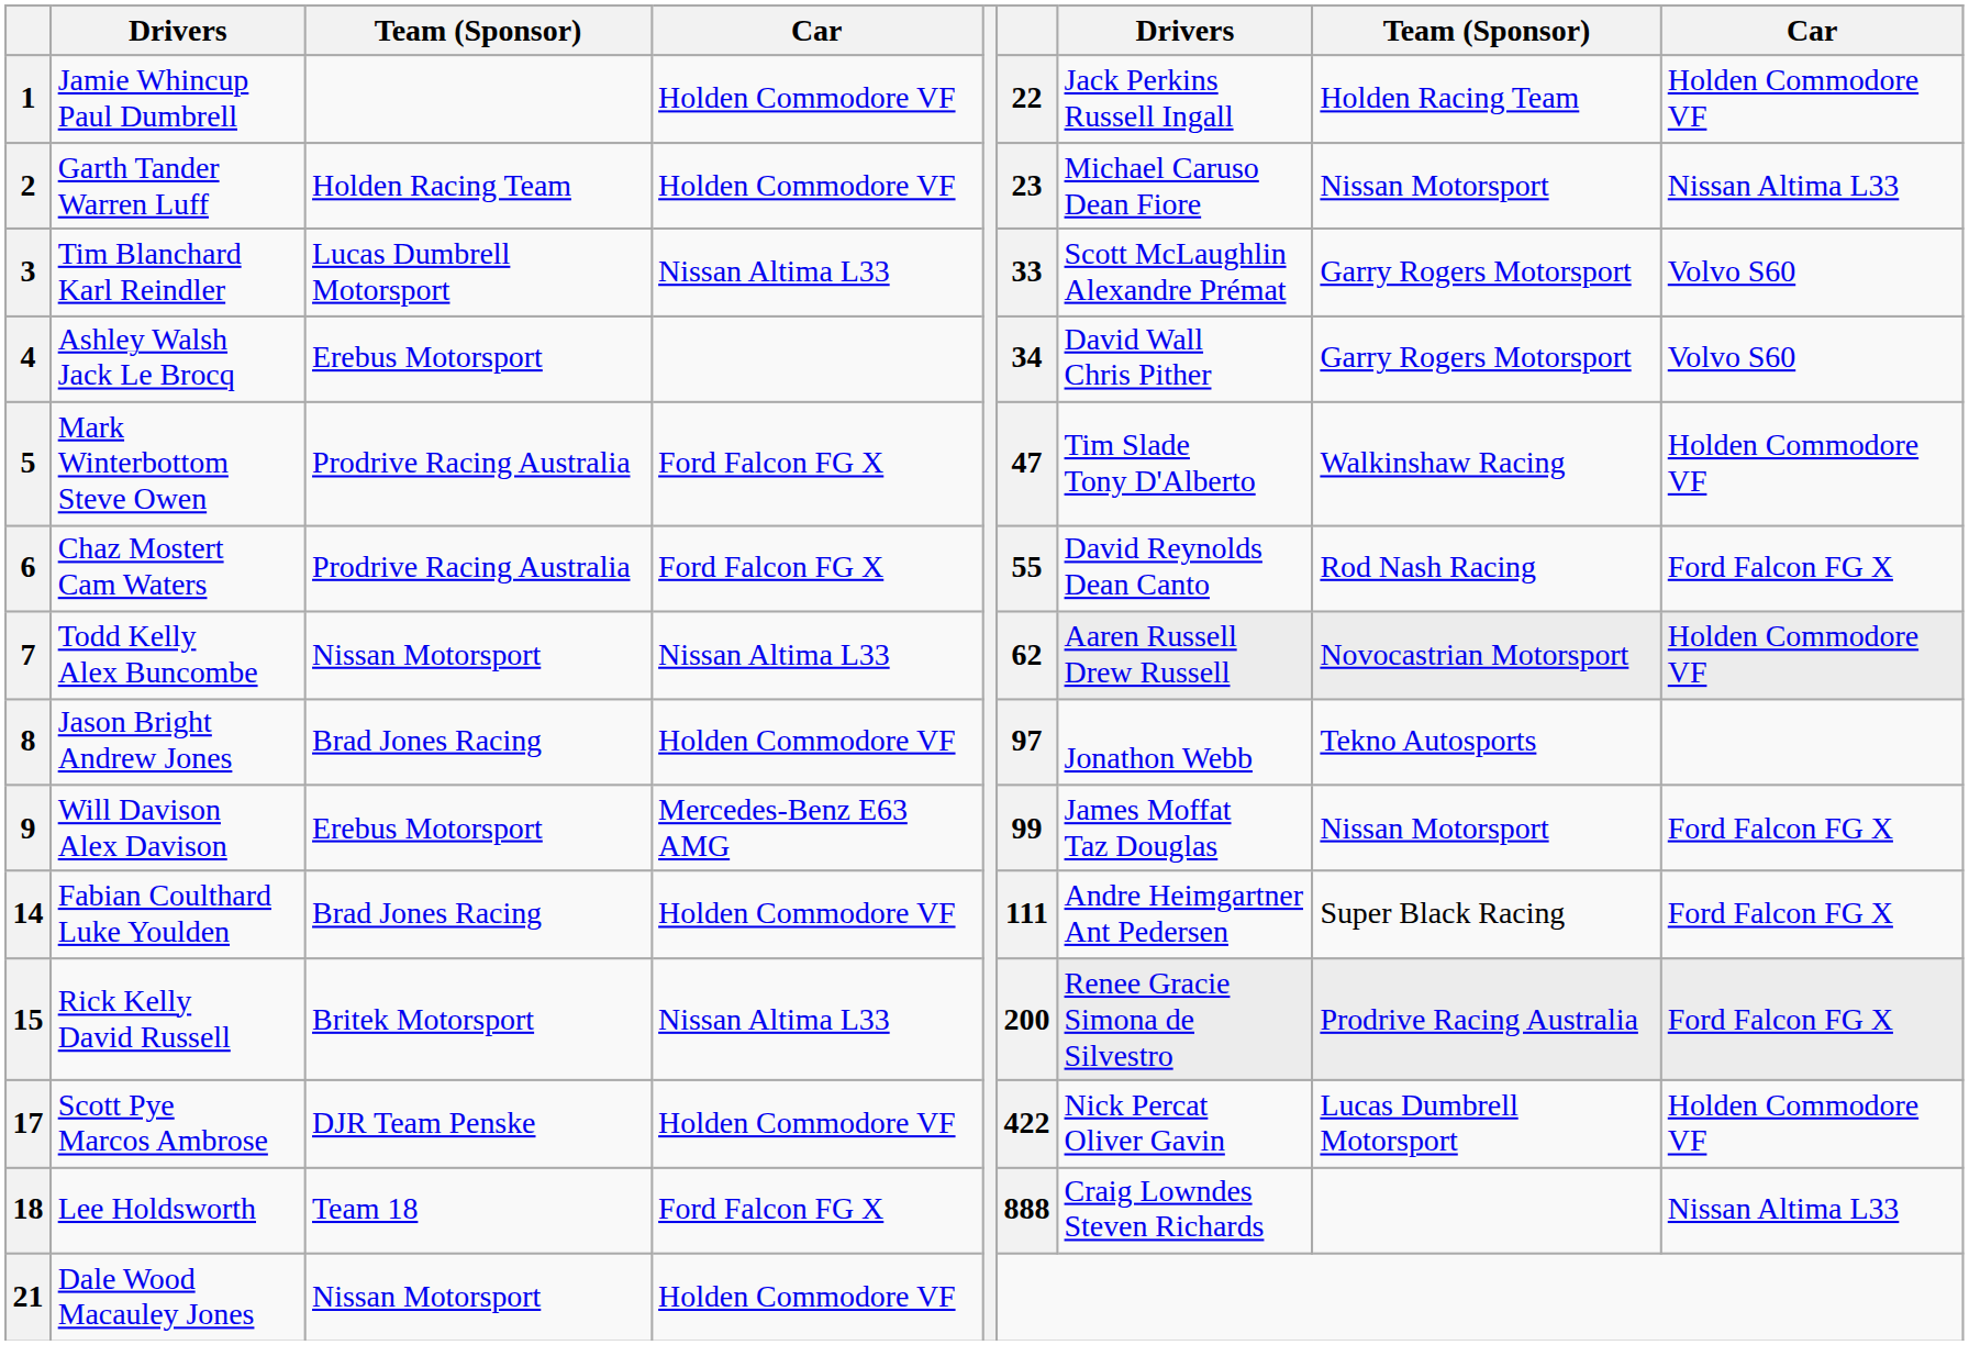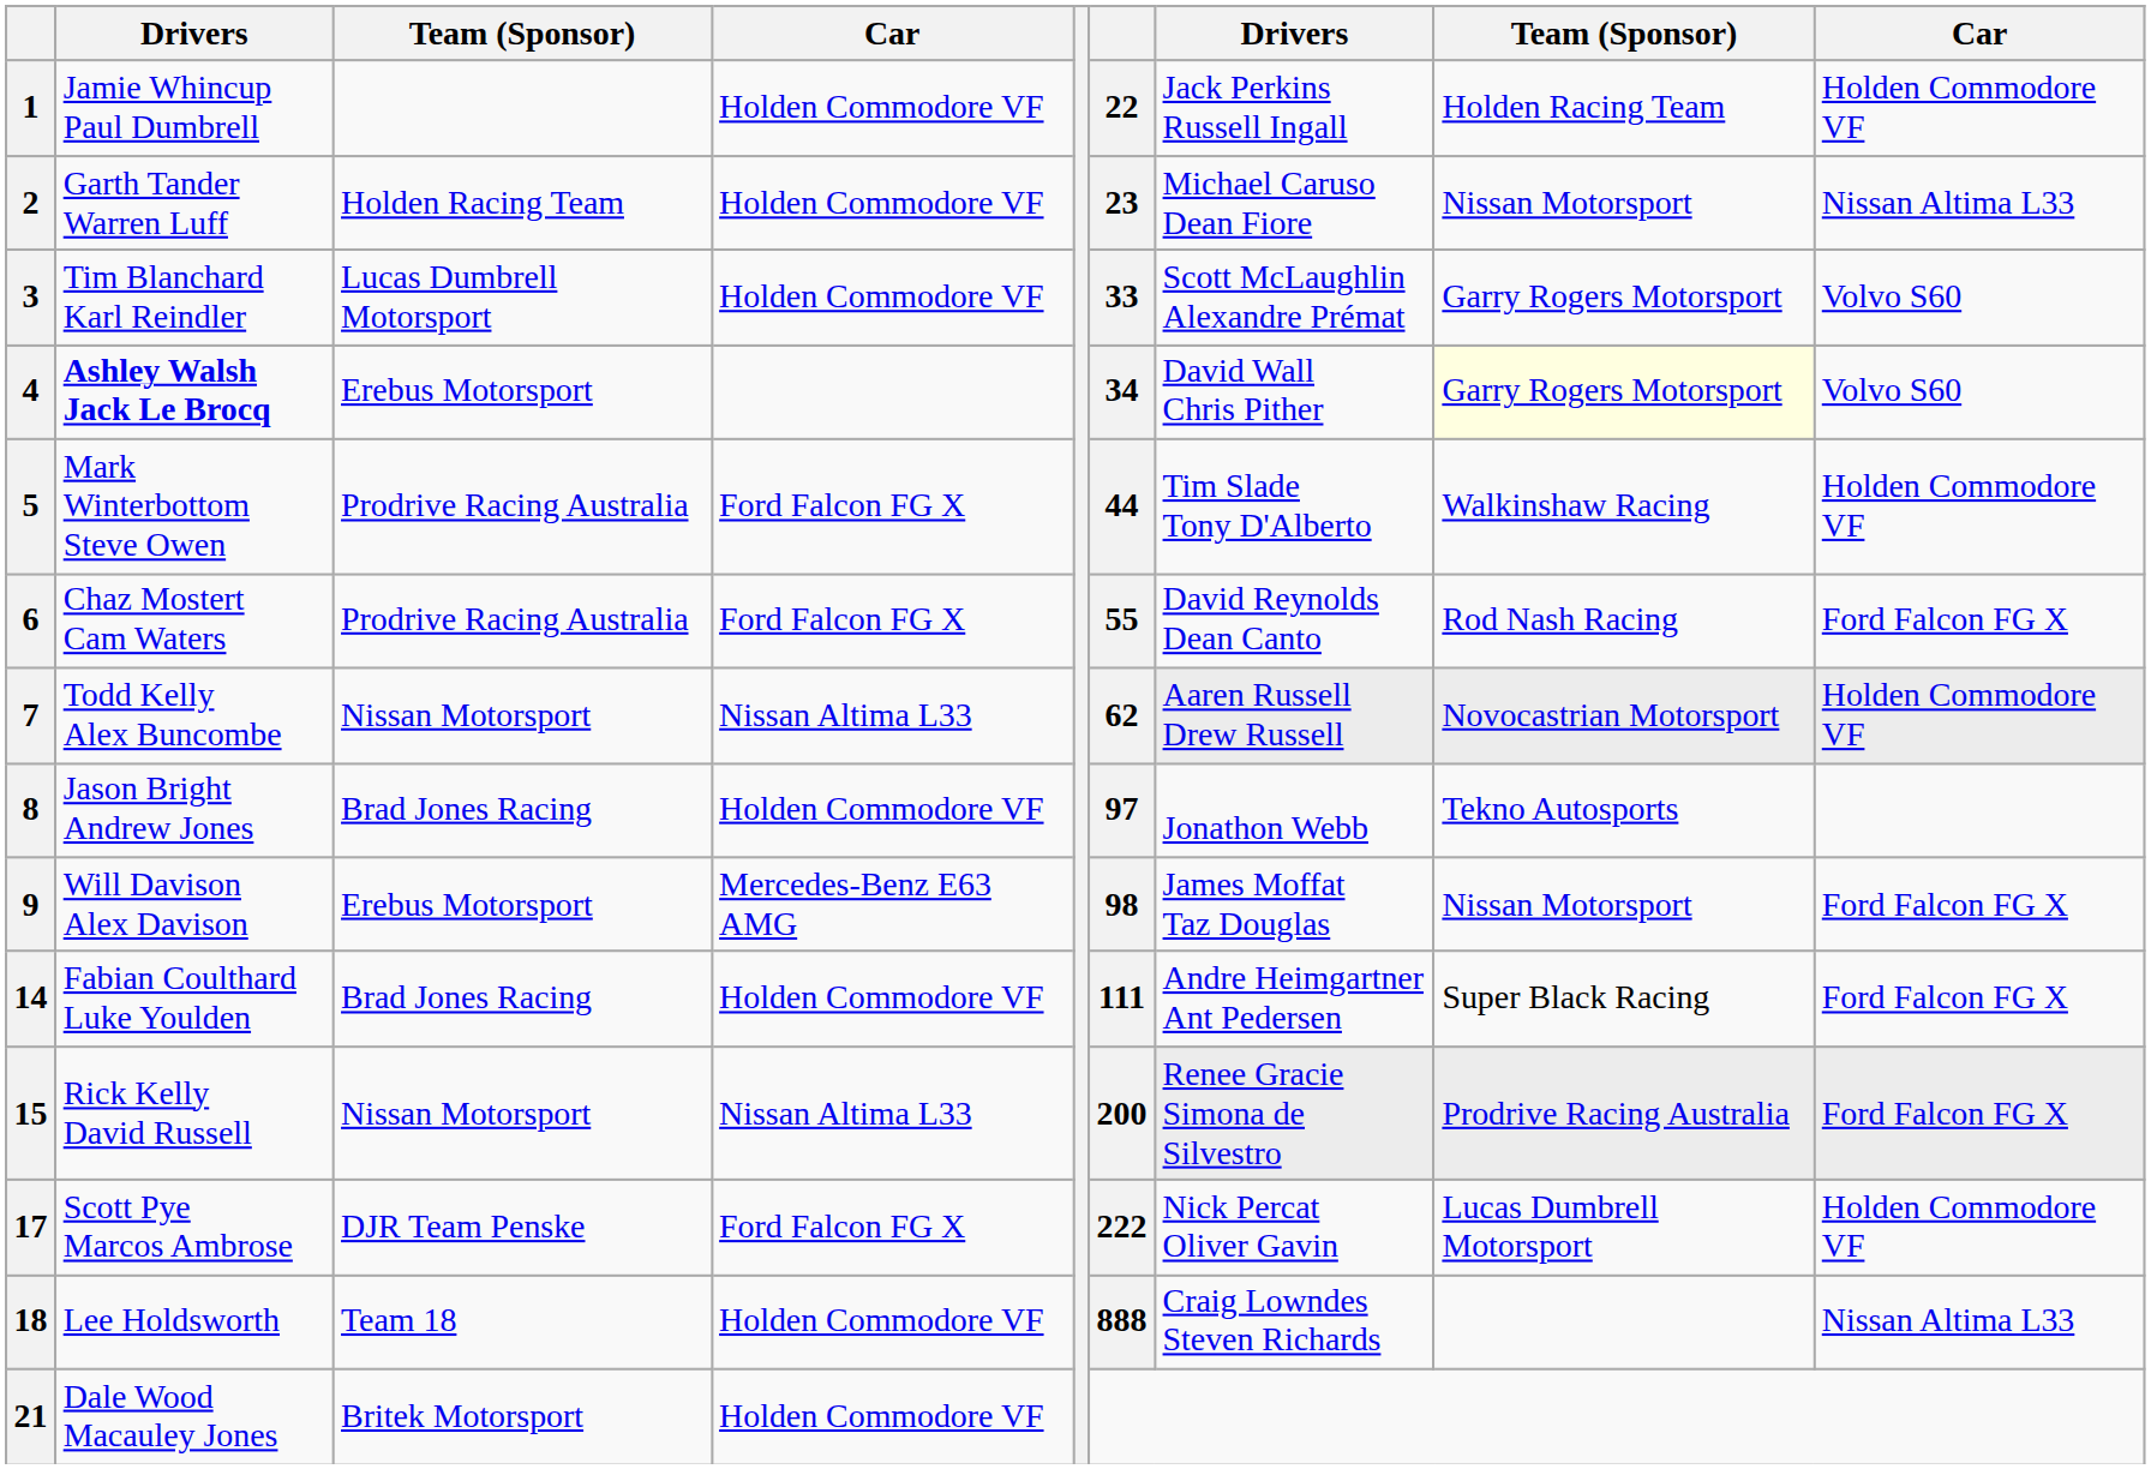 <table class="wikitable" style="font-size: 85%;">
 <tr>
 <th></th>
 <th>Drivers</th>
 <th>Team (Sponsor)</th>
 <th>Car</th>
 <th rowspan=15></th>
 <th></th>
 <th>Drivers</th>
 <th>Team (Sponsor)</th>
 <th>Car</th>
 </tr>
 <tr>
 <th>1</th>
 <td> <a href='#'>Jamie Whincup</a><br> <a href='#'>Paul Dumbrell</a></td>
 <td><br></td>
 <td><a href='#'>Holden Commodore VF</a></td>
 <th>22</th>
 <td> <a href='#'>Jack Perkins</a><br> <a href='#'>Russell Ingall</a></td>
 <td><a href='#'>Holden Racing Team</a><br></td>
 <td><a href='#'>Holden Commodore VF</a></td>
 </tr>
 <tr>
 <th>2</th>
 <td> <a href='#'>Garth Tander</a><br> <a href='#'>Warren Luff</a></td>
 <td><a href='#'>Holden Racing Team</a><br></td>
 <td><a href='#'>Holden Commodore VF</a></td>
 <th>23</th>
 <td> <a href='#'>Michael Caruso</a><br> <a href='#'>Dean Fiore</a></td>
 <td><a href='#'>Nissan Motorsport</a><br></td>
 <td><a href='#'>Nissan Altima L33</a></td>
 </tr>
 <tr>
 <th>3</th>
 <td> <a href='#'>Tim Blanchard</a><br> <a href='#'>Karl Reindler</a></td>
 <td><a href='#'>Lucas Dumbrell Motorsport</a><br></td>
-<td><a href='#'>Nissan Altima L33</a></td>
+<td><a href='#'>Holden Commodore VF</a></td>
 <th>33</th>
 <td> <a href='#'>Scott McLaughlin</a><br> <a href='#'>Alexandre Prémat</a></td>
 <td><a href='#'>Garry Rogers Motorsport</a><br></td>
 <td><a href='#'>Volvo S60</a></td>
 </tr>
 <tr>
 <th>4</th>
-<td> <a href='#'>Ashley Walsh</a><br> <a href='#'>Jack Le Brocq</a></td>
+<td><strong> <a href='#'>Ashley Walsh</a><br> <a href='#'>Jack Le Brocq</a></strong></td>
 <td><a href='#'>Erebus Motorsport</a><br></td>
 <td></td>
 <th>34</th>
 <td> <a href='#'>David Wall</a><br> <a href='#'>Chris Pither</a></td>
-<td><a href='#'>Garry Rogers Motorsport</a><br></td>
+<td style="background: lightyellow;"><a href='#'>Garry Rogers Motorsport</a><br></td>
 <td><a href='#'>Volvo S60</a></td>
 </tr>
 <tr>
 <th>5</th>
 <td> <a href='#'>Mark Winterbottom</a><br> <a href='#'>Steve Owen</a></td>
 <td><a href='#'>Prodrive Racing Australia</a><br></td>
 <td><a href='#'>Ford Falcon FG X</a></td>
-<th>47</th>
+<th>44</th>
 <td> <a href='#'>Tim Slade</a><br> <a href='#'>Tony D'Alberto</a></td>
 <td><a href='#'>Walkinshaw Racing</a><br></td>
 <td><a href='#'>Holden Commodore VF</a></td>
 </tr>
 <tr>
 <th>6</th>
 <td> <a href='#'>Chaz Mostert</a><br> <a href='#'>Cam Waters</a></td>
 <td><a href='#'>Prodrive Racing Australia</a><br></td>
 <td><a href='#'>Ford Falcon FG X</a></td>
 <th>55</th>
 <td> <a href='#'>David Reynolds</a><br> <a href='#'>Dean Canto</a></td>
 <td><a href='#'>Rod Nash Racing</a><br></td>
 <td><a href='#'>Ford Falcon FG X</a></td>
 </tr>
 <tr>
 <th>7</th>
 <td> <a href='#'>Todd Kelly</a><br> <a href='#'>Alex Buncombe</a></td>
 <td><a href='#'>Nissan Motorsport</a><br></td>
 <td><a href='#'>Nissan Altima L33</a></td>
 <th>62</th>
 <td style="background:#ececec;"> <a href='#'>Aaren Russell</a><br> <a href='#'>Drew Russell</a></td>
 <td style="background:#ececec;"><a href='#'>Novocastrian Motorsport</a><br></td>
 <td style="background:#ececec;"><a href='#'>Holden Commodore VF</a></td>
 </tr>
 <tr>
 <th>8</th>
 <td> <a href='#'>Jason Bright</a><br> <a href='#'>Andrew Jones</a></td>
 <td><a href='#'>Brad Jones Racing</a><br></td>
 <td><a href='#'>Holden Commodore VF</a></td>
 <th>97</th>
 <td><br> <a href='#'>Jonathon Webb</a></td>
 <td><a href='#'>Tekno Autosports</a><br></td>
 <td></td>
 </tr>
 <tr>
 <th>9</th>
 <td> <a href='#'>Will Davison</a><br> <a href='#'>Alex Davison</a></td>
 <td><a href='#'>Erebus Motorsport</a><br></td>
 <td><a href='#'>Mercedes-Benz E63 AMG</a></td>
-<th>99</th>
+<th>98</th>
 <td> <a href='#'>James Moffat</a><br> <a href='#'>Taz Douglas</a></td>
 <td><a href='#'>Nissan Motorsport</a><br></td>
 <td><a href='#'>Ford Falcon FG X</a></td>
 </tr>
 <tr>
 <th>14</th>
 <td> <a href='#'>Fabian Coulthard</a><br> <a href='#'>Luke Youlden</a></td>
 <td><a href='#'>Brad Jones Racing</a><br></td>
 <td><a href='#'>Holden Commodore VF</a></td>
 <th>111</th>
 <td> <a href='#'>Andre Heimgartner</a><br> <a href='#'>Ant Pedersen</a></td>
 <td>Super Black Racing<br></td>
 <td><a href='#'>Ford Falcon FG X</a></td>
 </tr>
 <tr>
 <th>15</th>
 <td> <a href='#'>Rick Kelly</a><br> <a href='#'>David Russell</a></td>
-<td><a href='#'>Britek Motorsport</a><br></td>
+<td><a href='#'>Nissan Motorsport</a><br></td>
 <td><a href='#'>Nissan Altima L33</a></td>
 <th>200</th>
 <td style="background:#ececec;"> <a href='#'>Renee Gracie</a><br> <a href='#'>Simona de Silvestro</a></td>
 <td style="background:#ececec;"><a href='#'>Prodrive Racing Australia</a><br></td>
 <td style="background:#ececec;"><a href='#'>Ford Falcon FG X</a></td>
 </tr>
 <tr>
 <th>17</th>
 <td> <a href='#'>Scott Pye</a><br> <a href='#'>Marcos Ambrose</a></td>
 <td><a href='#'>DJR Team Penske</a><br></td>
-<td><a href='#'>Holden Commodore VF</a></td>
-<th>422</th>
+<td><a href='#'>Ford Falcon FG X</a></td>
+<th>222</th>
 <td> <a href='#'>Nick Percat</a><br> <a href='#'>Oliver Gavin</a></td>
 <td><a href='#'>Lucas Dumbrell Motorsport</a><br></td>
 <td><a href='#'>Holden Commodore VF</a></td>
 </tr>
 <tr>
 <th>18</th>
 <td> <a href='#'>Lee Holdsworth</a><br></td>
 <td><a href='#'>Team 18</a><br></td>
-<td><a href='#'>Ford Falcon FG X</a></td>
+<td><a href='#'>Holden Commodore VF</a></td>
 <th>888</th>
 <td> <a href='#'>Craig Lowndes</a><br> <a href='#'>Steven Richards</a></td>
 <td><br></td>
 <td><a href='#'>Nissan Altima L33</a></td>
 </tr>
 <tr>
 <th>21</th>
 <td> <a href='#'>Dale Wood</a><br> <a href='#'>Macauley Jones</a></td>
-<td><a href='#'>Nissan Motorsport</a><br></td>
+<td><a href='#'>Britek Motorsport</a><br></td>
 <td><a href='#'>Holden Commodore VF</a></td>
 </tr>
 </table>
